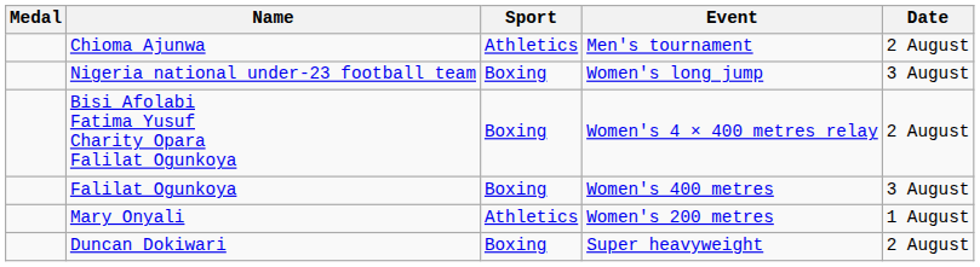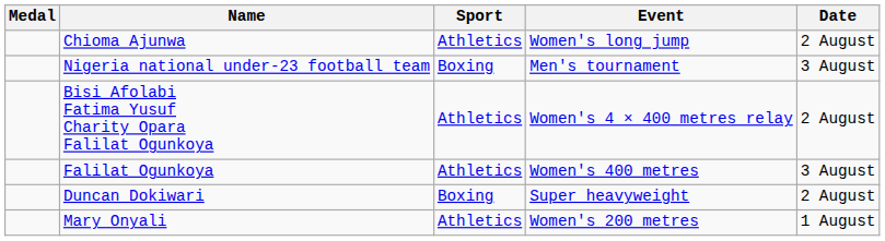 <table class="wikitable sortable"  style="font-size:95%">
 <tr>
 <th>Medal</th>
 <th>Name</th>
 <th>Sport</th>
 <th>Event</th>
 <th>Date</th>
 </tr>
 <tr align=left>
 <td></td>
 <td><a href='#'>Chioma Ajunwa</a></td>
 <td><a href='#'>Athletics</a></td>
-<td><a href='#'>Men's tournament</a></td>
+<td><a href='#'>Women's long jump</a></td>
 <td>2 August</td>
 </tr>
 <tr align=left>
 <td></td>
 <td><a href='#'>Nigeria national under-23 football team</a><br></td>
 <td><a href='#'>Boxing</a></td>
-<td><a href='#'>Women's long jump</a></td>
+<td><a href='#'>Men's tournament</a></td>
 <td>3 August</td>
 </tr>
 <tr align=left>
 <td></td>
 <td><a href='#'>Bisi Afolabi</a><br><a href='#'>Fatima Yusuf</a><br><a href='#'>Charity Opara</a><br><a href='#'>Falilat Ogunkoya</a></td>
-<td><a href='#'>Boxing</a></td>
+<td><a href='#'>Athletics</a></td>
 <td><a href='#'>Women's 4 × 400 metres relay</a></td>
 <td>2 August</td>
 </tr>
 <tr align=left>
 <td></td>
 <td><a href='#'>Falilat Ogunkoya</a></td>
-<td><a href='#'>Boxing</a></td>
+<td><a href='#'>Athletics</a></td>
 <td><a href='#'>Women's 400 metres</a></td>
 <td>3 August</td>
+</tr>
+<tr align=left>
+<td></td>
+<td><a href='#'>Duncan Dokiwari</a></td>
+<td><a href='#'>Boxing</a></td>
+<td><a href='#'>Super heavyweight</a></td>
+<td>2 August</td>
 </tr>
 <tr align=left>
 <td></td>
 <td><a href='#'>Mary Onyali</a></td>
 <td><a href='#'>Athletics</a></td>
 <td><a href='#'>Women's 200 metres</a></td>
 <td>1 August</td>
 </tr>
-<tr align=left>
-<td></td>
-<td><a href='#'>Duncan Dokiwari</a></td>
-<td><a href='#'>Boxing</a></td>
-<td><a href='#'>Super heavyweight</a></td>
-<td>2 August</td>
-</tr>
 </table>
